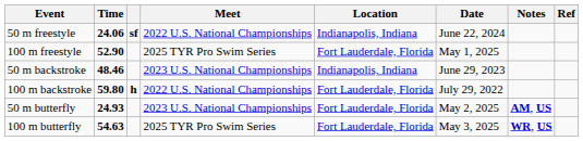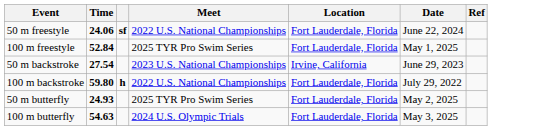 <table class="wikitable">
 <tr>
 <th>Event</th>
 <th>Time</th>
 <th></th>
 <th>Meet</th>
 <th>Location</th>
 <th>Date</th>
-<th>Notes</th>
 <th>Ref</th>
 </tr>
 <tr>
 <td>50 m freestyle</td>
 <td style="text-align:center;"><strong>24.06</strong></td>
 <td style="text-align:center;"><strong>sf</strong></td>
 <td><a href='#'>2022 U.S. National Championships</a></td>
-<td><a href='#'>Indianapolis, Indiana</a></td>
+<td><a href='#'>Fort Lauderdale, Florida</a></td>
 <td>June 22, 2024</td>
-<td></td>
 <td style="text-align:center;"></td>
 </tr>
 <tr>
 <td>100 m freestyle</td>
-<td style="text-align:center;"><strong>52.90</strong></td>
+<td style="text-align:center;"><strong>52.84</strong></td>
 <td></td>
 <td>2025 TYR Pro Swim Series</td>
 <td><a href='#'>Fort Lauderdale, Florida</a></td>
 <td>May 1, 2025</td>
-<td></td>
 <td style="text-align:center;"></td>
 </tr>
 <tr>
 <td>50 m backstroke</td>
-<td style="text-align:center;"><strong>48.46</strong></td>
+<td style="text-align:center;"><strong>27.54</strong></td>
 <td></td>
 <td><a href='#'>2023 U.S. National Championships</a></td>
-<td><a href='#'>Indianapolis, Indiana</a></td>
+<td><a href='#'>Irvine, California</a></td>
 <td>June 29, 2023</td>
-<td></td>
 <td style="text-align:center;"></td>
 </tr>
 <tr>
 <td>100 m backstroke</td>
 <td style="text-align:center;"><strong>59.80</strong></td>
 <td style="text-align:center;"><strong>h</strong></td>
 <td><a href='#'>2022 U.S. National Championships</a></td>
 <td><a href='#'>Fort Lauderdale, Florida</a></td>
 <td>July 29, 2022</td>
-<td></td>
 <td style="text-align:center;"></td>
 </tr>
 <tr>
 <td>50 m butterfly</td>
 <td style="text-align:center;"><strong>24.93</strong></td>
 <td></td>
-<td><a href='#'>2023 U.S. National Championships</a></td>
+<td>2025 TYR Pro Swim Series</td>
 <td><a href='#'>Fort Lauderdale, Florida</a></td>
 <td>May 2, 2025</td>
-<td><a href='#'><strong>AM</strong></a>, <strong><a href='#'>US</a></strong></td>
 <td style="text-align:center;"></td>
 </tr>
 <tr>
 <td>100 m butterfly</td>
 <td style="text-align:center;"><strong>54.63</strong></td>
 <td></td>
-<td>2025 TYR Pro Swim Series</td>
+<td><a href='#'>2024 U.S. Olympic Trials</a></td>
 <td><a href='#'>Fort Lauderdale, Florida</a></td>
 <td>May 3, 2025</td>
-<td><a href='#'><strong>WR</strong></a>, <strong><a href='#'>US</a></strong></td>
 <td style="text-align:center;"></td>
 </tr>
 </table>
